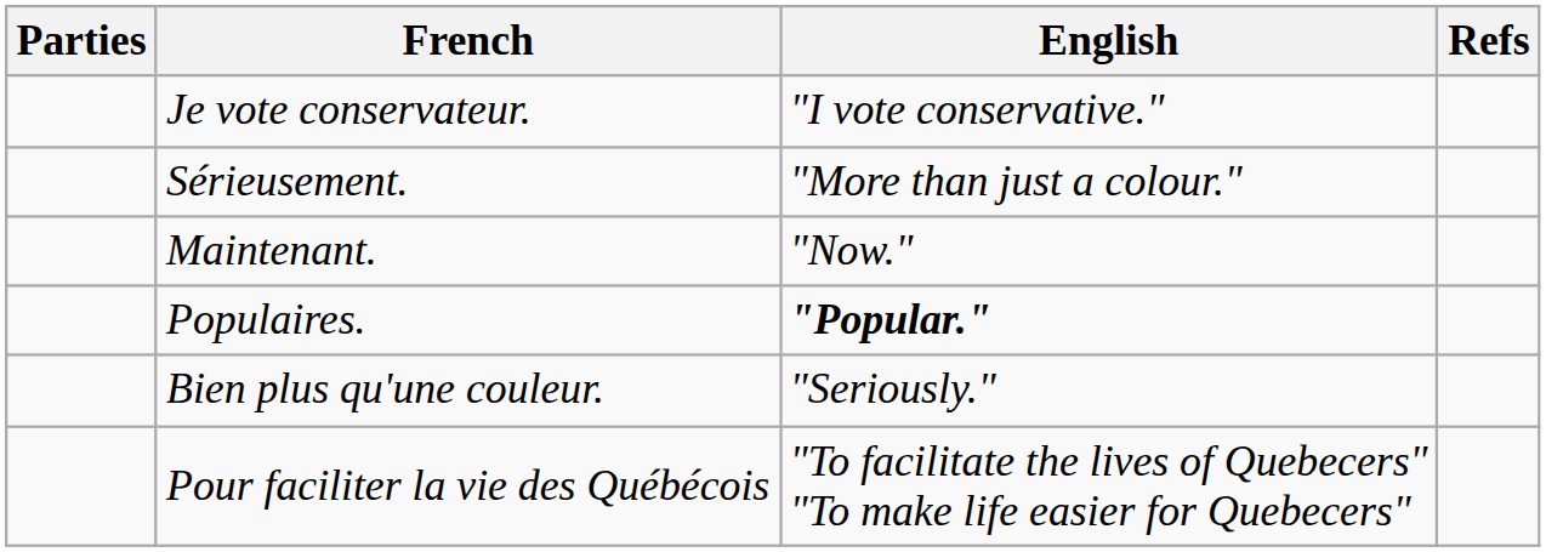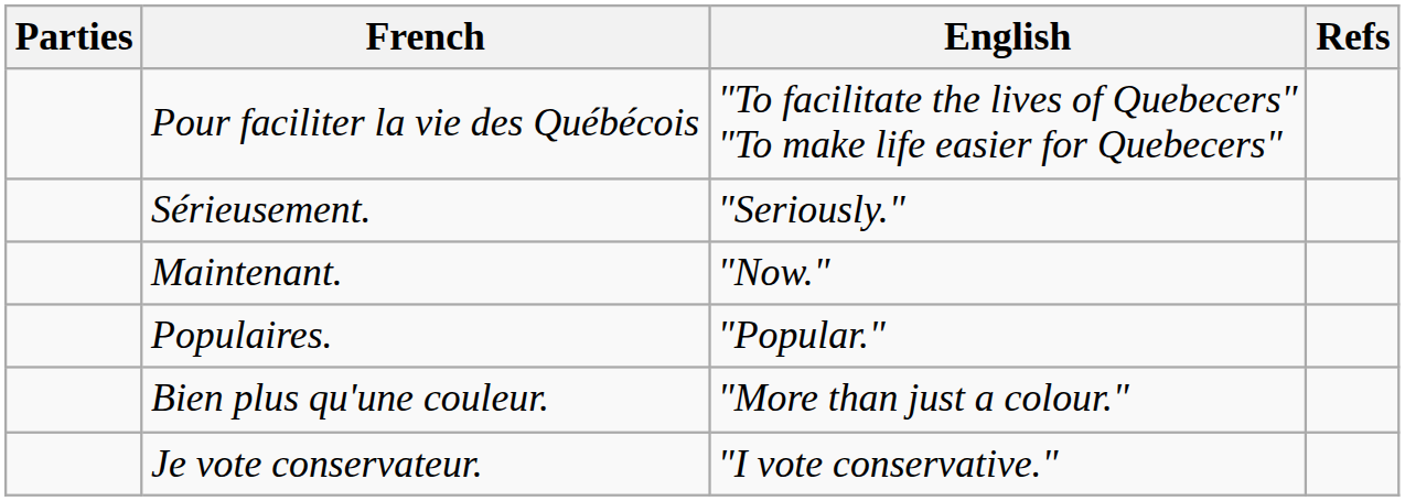 <table class="wikitable" style="font-size:98%;">
 <tr>
 <th style="text-align:left;">Parties</th>
 <th>French</th>
 <th>English</th>
 <th>Refs</th>
 </tr>
 <tr>
 <td></td>
-<td><em>Je vote conservateur.</em></td>
-<td><em>"I vote conservative."</em></td>
+<td><em>Pour faciliter la vie des Québécois</em></td>
+<td><em>"To facilitate the lives of Quebecers"</em><br><em>"To make life easier for Quebecers"</em></td>
 <td></td>
 </tr>
 <tr>
 <td></td>
 <td><em>Sérieusement.</em></td>
-<td><em>"More than just a colour."</em></td>
+<td><em>"Seriously."</em></td>
 <td></td>
 </tr>
 <tr>
 <td></td>
 <td><em>Maintenant.</em></td>
 <td><em>"Now."</em></td>
 <td></td>
 </tr>
 <tr>
 <td></td>
 <td><em>Populaires.</em></td>
-<td><strong><em>"Popular."</em></strong></td>
+<td><em>"Popular."</em></td>
 <td></td>
 </tr>
 <tr>
 <td></td>
 <td><em>Bien plus qu'une couleur.</em></td>
-<td><em>"Seriously."</em></td>
+<td><em>"More than just a colour."</em></td>
 <td></td>
 </tr>
 <tr>
 <td></td>
-<td><em>Pour faciliter la vie des Québécois</em></td>
-<td><em>"To facilitate the lives of Quebecers"</em><br><em>"To make life easier for Quebecers"</em></td>
+<td><em>Je vote conservateur.</em></td>
+<td><em>"I vote conservative."</em></td>
 <td></td>
 </tr>
 </table>
